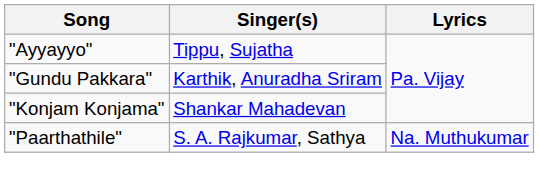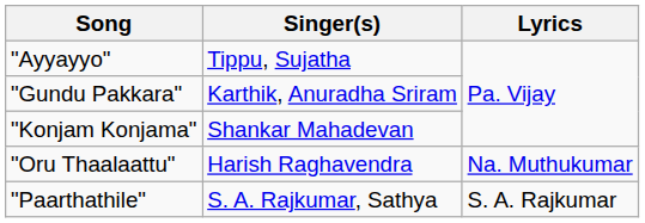 <table class="wikitable tracklist" style="font-size:95%;">
 <tr>
 <th>Song</th>
 <th>Singer(s)</th>
 <th>Lyrics</th>
 </tr>
 <tr>
 <td>"Ayyayyo"</td>
 <td><a href='#'>Tippu</a>, <a href='#'>Sujatha</a></td>
 <td rowspan=3><a href='#'>Pa. Vijay</a></td>
 </tr>
 <tr>
 <td>"Gundu Pakkara"</td>
 <td><a href='#'>Karthik</a>, <a href='#'>Anuradha Sriram</a></td>
 </tr>
 <tr>
 <td>"Konjam Konjama"</td>
 <td><a href='#'>Shankar Mahadevan</a></td>
 </tr>
 <tr>
+<td>"Oru Thaalaattu"</td>
+<td><a href='#'>Harish Raghavendra</a></td>
+<td><a href='#'>Na. Muthukumar</a></td>
+</tr>
+<tr>
 <td>"Paarthathile"</td>
 <td><a href='#'>S. A. Rajkumar</a>, Sathya</td>
-<td><a href='#'>Na. Muthukumar</a></td>
+<td>S. A. Rajkumar</td>
 </tr>
 </table>
